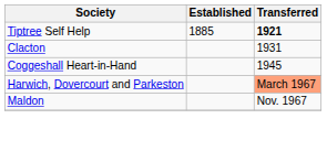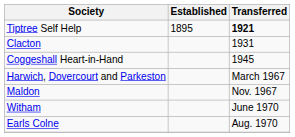 <table class="wikitable" style="text-align:left">
 <tr>
 <th>Society</th>
 <th>Established</th>
 <th>Transferred</th>
 </tr>
 <tr>
 <td><a href='#'>Tiptree</a> Self Help</td>
-<td>1885</td>
+<td>1895</td>
 <td><strong>1921</strong></td>
 </tr>
 <tr>
 <td><a href='#'>Clacton</a></td>
 <td></td>
 <td>1931</td>
 </tr>
 <tr>
 <td><a href='#'>Coggeshall</a> Heart-in-Hand</td>
 <td></td>
 <td>1945</td>
 </tr>
 <tr>
 <td><a href='#'>Harwich</a>, <a href='#'>Dovercourt</a> and <a href='#'>Parkeston</a></td>
 <td></td>
-<td style="background: lightsalmon;">March 1967</td>
+<td>March 1967</td>
 </tr>
 <tr>
 <td><a href='#'>Maldon</a></td>
 <td></td>
 <td>Nov. 1967</td>
 </tr>
 <tr>
+<td><a href='#'>Witham</a></td>
+<td></td>
+<td>June 1970</td>
+</tr>
+<tr>
+<td><a href='#'>Earls Colne</a></td>
+<td></td>
+<td>Aug. 1970</td>
+</tr>
+<tr>
 </tr>
 </table>
